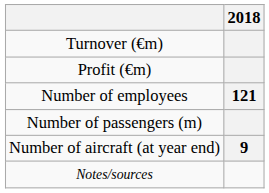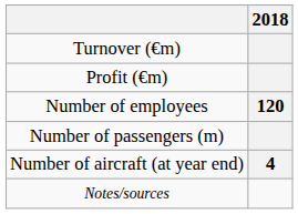 <table class="wikitable" style="margin:0.5em auto; text-align:center">
 <tr>
 <th></th>
 <th>2018</th>
 </tr>
 <tr>
 <td>Turnover (€m)</td>
 <th align=center></th>
 </tr>
 <tr>
 <td>Profit (€m)</td>
 <th></th>
 </tr>
 <tr>
 <td>Number of employees</td>
-<th align=center>121</th>
+<th align=center>120</th>
 </tr>
 <tr>
 <td>Number of passengers (m)</td>
 <th></th>
 </tr>
 <tr>
 <td>Number of aircraft (at year end)</td>
-<th align=center>9</th>
+<th align=center>4</th>
 </tr>
 <tr>
 <td><small><em>Notes/sources</em></small></td>
 <td align=center></td>
 </tr>
 </table>
